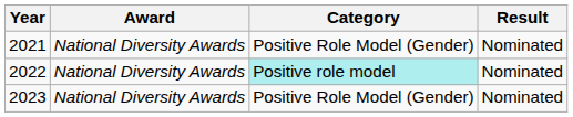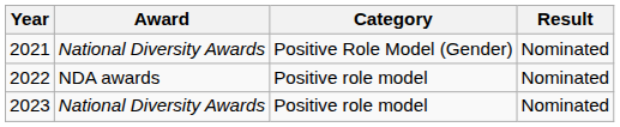 <table class="wikitable">
 <tr>
 <th>Year</th>
 <th>Award</th>
 <th>Category</th>
 <th>Result</th>
 </tr>
 <tr>
 <td>2021</td>
 <td><em>National Diversity Awards</em></td>
 <td>Positive Role Model (Gender)</td>
 <td>Nominated</td>
 </tr>
 <tr>
 <td>2022</td>
-<td><em>National Diversity Awards</em></td>
-<td style="background: paleturquoise;">Positive role model</td>
+<td>NDA awards</td>
+<td>Positive role model</td>
 <td>Nominated</td>
 </tr>
 <tr>
 <td>2023</td>
 <td><em>National Diversity Awards</em></td>
-<td>Positive Role Model (Gender)</td>
+<td>Positive role model</td>
 <td>Nominated</td>
 </tr>
 </table>
